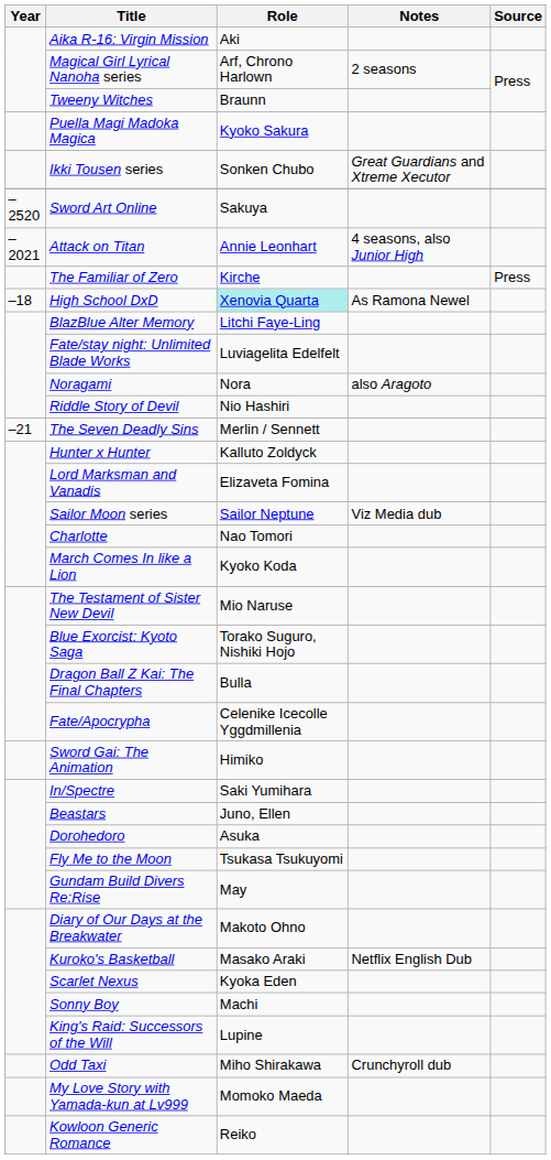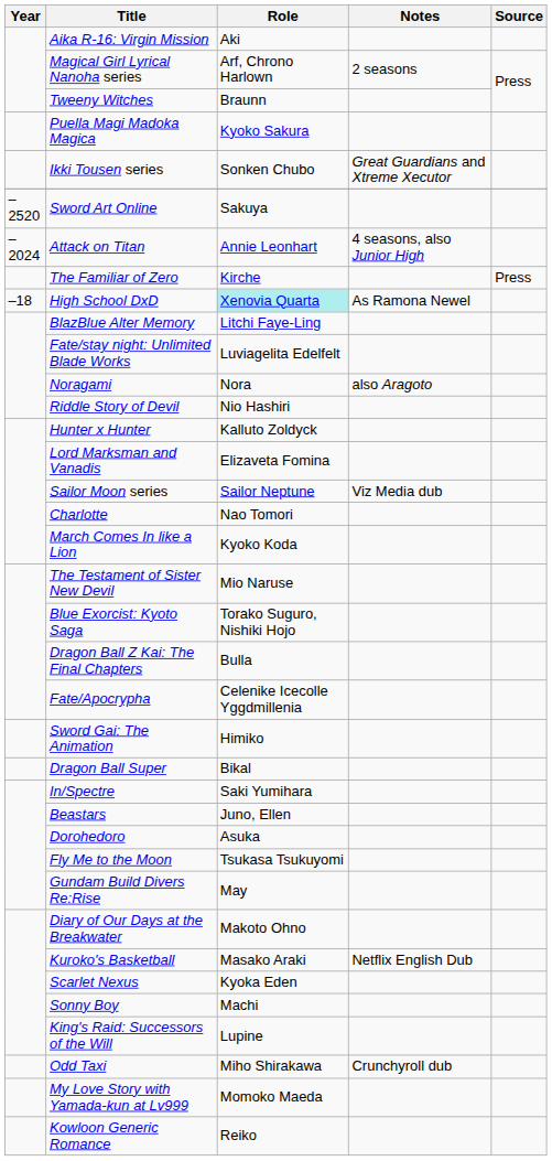 <table class="wikitable sortable plainrowheaders">
 <tr>
 <th>Year</th>
 <th>Title</th>
 <th>Role</th>
 <th class="unsortable">Notes</th>
 <th class="unsortable">Source</th>
 </tr>
 <tr>
 <td rowspan="3"></td>
 <td><em><a href='#'>Aika R-16: Virgin Mission</a></em></td>
 <td>Aki</td>
 <td></td>
 <td></td>
 </tr>
 <tr>
 <td><em><a href='#'>Magical Girl Lyrical Nanoha</a></em> series</td>
 <td>Arf, Chrono Harlown</td>
 <td>2 seasons</td>
 <td rowspan="2">Press</td>
 </tr>
 <tr>
 <td><em><a href='#'>Tweeny Witches</a></em></td>
 <td>Braunn</td>
 <td></td>
 </tr>
 <tr>
 <td></td>
 <td><em><a href='#'>Puella Magi Madoka Magica</a></em></td>
 <td><a href='#'>Kyoko Sakura</a></td>
 <td></td>
 <td></td>
 </tr>
 <tr>
 <td></td>
 <td><em><a href='#'>Ikki Tousen</a></em> series</td>
 <td>Sonken Chubo</td>
 <td><em>Great Guardians</em> and <em>Xtreme Xecutor</em></td>
 <td></td>
 </tr>
 <tr>
 </tr>
 <tr>
 <td>–2520</td>
 <td><em><a href='#'>Sword Art Online</a></em></td>
 <td>Sakuya</td>
 <td></td>
 <td></td>
 </tr>
 <tr>
-<td>–2021</td>
+<td>–2024</td>
 <td><em><a href='#'>Attack on Titan</a></em></td>
 <td><a href='#'>Annie Leonhart</a></td>
 <td>4 seasons, also <em><a href='#'>Junior High</a></em></td>
 <td></td>
 </tr>
 <tr>
 <td></td>
 <td><em><a href='#'>The Familiar of Zero</a></em></td>
 <td><a href='#'>Kirche</a></td>
 <td></td>
 <td>Press</td>
 </tr>
 <tr>
 <td>–18</td>
 <td><em><a href='#'>High School DxD</a></em></td>
 <td style="background: paleturquoise;"><a href='#'>Xenovia Quarta</a></td>
 <td>As Ramona Newel</td>
 <td></td>
 </tr>
 <tr>
 <td rowspan="4"></td>
 <td><em><a href='#'>BlazBlue Alter Memory</a></em></td>
 <td><a href='#'>Litchi Faye-Ling</a></td>
 <td></td>
 <td></td>
 </tr>
 <tr>
 <td><em><a href='#'>Fate/stay night: Unlimited Blade Works</a></em></td>
 <td>Luviagelita Edelfelt</td>
 <td></td>
 <td></td>
 </tr>
 <tr>
 <td><em><a href='#'>Noragami</a></em></td>
 <td>Nora</td>
 <td>also <em>Aragoto</em></td>
 <td></td>
 </tr>
 <tr>
 <td><em><a href='#'>Riddle Story of Devil</a></em></td>
 <td>Nio Hashiri</td>
-<td></td>
-<td></td>
-</tr>
-<tr>
-<td>–21</td>
-<td><em><a href='#'>The Seven Deadly Sins</a></em></td>
-<td>Merlin / Sennett</td>
 <td></td>
 <td></td>
 </tr>
 <tr>
 <td rowspan="5"></td>
 <td><em><a href='#'>Hunter x Hunter</a></em></td>
 <td>Kalluto Zoldyck</td>
 <td></td>
 <td></td>
 </tr>
 <tr>
 <td><em><a href='#'>Lord Marksman and Vanadis</a></em></td>
 <td>Elizaveta Fomina</td>
 <td></td>
 <td></td>
 </tr>
 <tr>
 <td><em><a href='#'>Sailor Moon</a></em> series</td>
 <td><a href='#'>Sailor Neptune</a></td>
 <td>Viz Media dub</td>
 <td></td>
 </tr>
 <tr>
 <td><em><a href='#'>Charlotte</a></em></td>
 <td>Nao Tomori</td>
 <td></td>
 <td></td>
 </tr>
 <tr>
 <td><em><a href='#'>March Comes In like a Lion</a></em></td>
 <td>Kyoko Koda</td>
 <td></td>
 <td></td>
 </tr>
 <tr>
 <td rowspan="4"></td>
 <td><em><a href='#'>The Testament of Sister New Devil</a></em></td>
 <td>Mio Naruse</td>
 <td></td>
 <td></td>
 </tr>
 <tr>
 <td><em><a href='#'>Blue Exorcist: Kyoto Saga</a></em></td>
 <td>Torako Suguro, Nishiki Hojo</td>
 <td></td>
 <td></td>
 </tr>
 <tr>
 <td><em><a href='#'>Dragon Ball Z Kai: The Final Chapters</a></em></td>
 <td>Bulla</td>
 <td></td>
 <td></td>
 </tr>
 <tr>
 <td><em><a href='#'>Fate/Apocrypha</a></em></td>
 <td>Celenike Icecolle Yggdmillenia</td>
 <td></td>
 <td></td>
 </tr>
 <tr>
 <td></td>
 <td><em><a href='#'>Sword Gai: The Animation</a></em></td>
 <td>Himiko</td>
+<td></td>
+<td></td>
+</tr>
+<tr>
+<td></td>
+<td><em><a href='#'>Dragon Ball Super</a></em></td>
+<td>Bikal</td>
 <td></td>
 <td></td>
 </tr>
 <tr>
 <td rowspan="5"></td>
 <td><em><a href='#'>In/Spectre</a></em></td>
 <td>Saki Yumihara</td>
 <td></td>
 <td></td>
 </tr>
 <tr>
 <td><em><a href='#'>Beastars</a></em></td>
 <td>Juno, Ellen</td>
 <td></td>
 <td></td>
 </tr>
 <tr>
 <td><em><a href='#'>Dorohedoro</a></em></td>
 <td>Asuka</td>
 <td></td>
 <td></td>
 </tr>
 <tr>
 <td><em><a href='#'>Fly Me to the Moon</a></em></td>
 <td>Tsukasa Tsukuyomi</td>
 <td></td>
 <td></td>
 </tr>
 <tr>
 <td><em><a href='#'>Gundam Build Divers Re:Rise</a></em></td>
 <td>May</td>
 <td></td>
 <td></td>
 </tr>
 <tr>
 <td rowspan="5"></td>
 <td><em><a href='#'>Diary of Our Days at the Breakwater</a></em></td>
 <td>Makoto Ohno</td>
 <td></td>
 <td></td>
 </tr>
 <tr>
 <td><em><a href='#'>Kuroko's Basketball</a></em></td>
 <td>Masako Araki</td>
 <td>Netflix English Dub</td>
 <td></td>
 </tr>
 <tr>
 <td><em><a href='#'>Scarlet Nexus</a></em></td>
 <td>Kyoka Eden</td>
 <td></td>
 <td></td>
 </tr>
 <tr>
 <td><em><a href='#'>Sonny Boy</a></em></td>
 <td>Machi</td>
 <td></td>
 <td></td>
 </tr>
 <tr>
 <td><em><a href='#'>King's Raid: Successors of the Will</a></em></td>
 <td>Lupine</td>
 <td></td>
 <td></td>
 </tr>
 <tr>
 <td></td>
 <td><em><a href='#'>Odd Taxi</a></em></td>
 <td>Miho Shirakawa</td>
 <td>Crunchyroll dub</td>
 <td></td>
 </tr>
 <tr>
 <td></td>
 <td><em><a href='#'>My Love Story with Yamada-kun at Lv999</a></em></td>
 <td>Momoko Maeda</td>
 <td></td>
 <td></td>
 </tr>
 <tr>
 <td></td>
 <td><em><a href='#'>Kowloon Generic Romance</a></em></td>
 <td>Reiko</td>
 <td></td>
 <td></td>
 </tr>
 </table>
